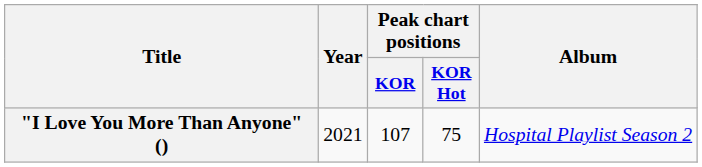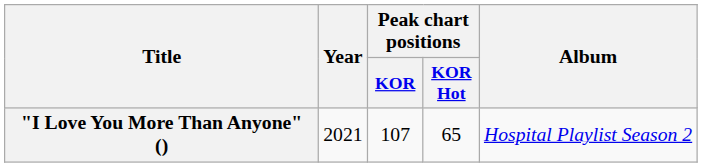 <table class="wikitable plainrowheaders" style="text-align:center">
 <tr>
 <th scope="col" rowspan=2 style="width:15.5em">Title</th>
 <th scope="col" rowspan=2 style="width:1em">Year</th>
 <th scope="col" colspan=2>Peak chart positions</th>
 <th scope="col" rowspan=2>Album</th>
 </tr>
 <tr>
 <th scope="col" style="width:2.7em;font-size:90%"><a href='#'>KOR</a><br></th>
 <th scope="col" style="width:2.7em;font-size:90%"><a href='#'>KOR Hot</a><br></th>
 </tr>
 <tr>
 <th scope=row>"I Love You More Than Anyone"<br>()</th>
 <td>2021</td>
 <td>107</td>
-<td>75</td>
+<td>65</td>
 <td><em><a href='#'>Hospital Playlist Season 2</a></em></td>
 </tr>
 </table>
